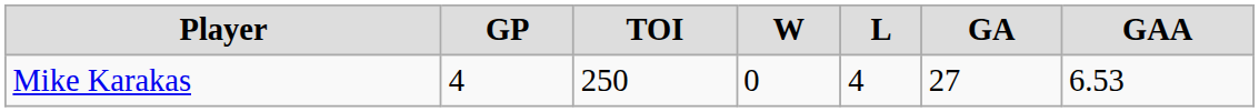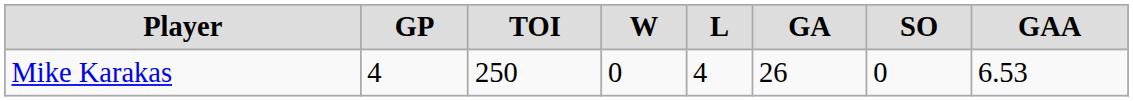 <table class="wikitable" width="50%">
 <tr align="center"  bgcolor="#dddddd">
 <td><strong>Player</strong></td>
 <td><strong>GP</strong></td>
 <td><strong>TOI</strong></td>
 <td><strong>W</strong></td>
 <td><strong>L</strong></td>
 <td><strong>GA</strong></td>
+<td><strong>SO</strong></td>
 <td><strong>GAA</strong></td>
 </tr>
 <tr>
 <td><a href='#'>Mike Karakas</a></td>
 <td>4</td>
 <td>250</td>
 <td>0</td>
 <td>4</td>
-<td>27</td>
+<td>26</td>
+<td>0</td>
 <td>6.53</td>
 </tr>
 </table>
